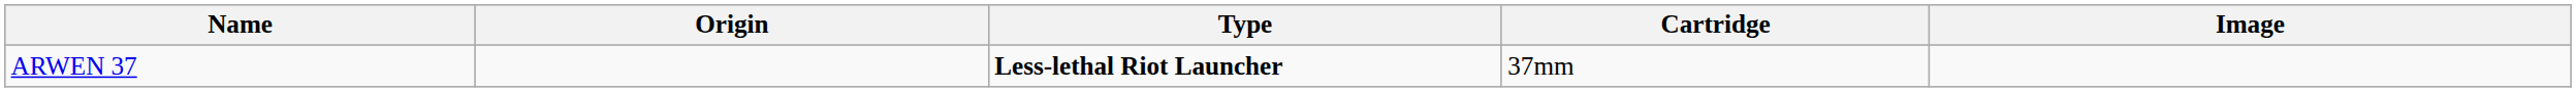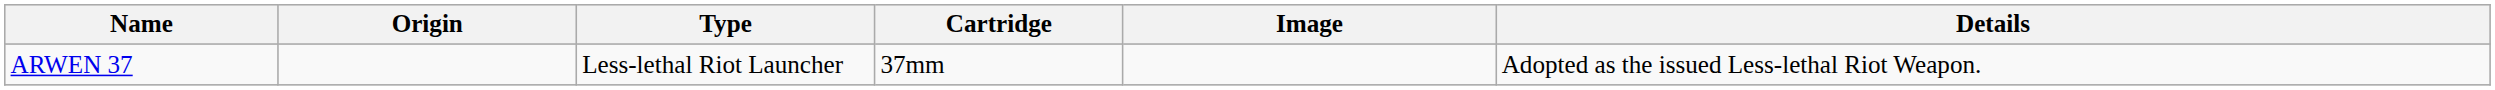 <table class="wikitable" style="margin:auto; width:100%;">
 <tr>
 <th style="text-align: center; width:11%;">Name</th>
 <th style="text-align: center; width:12%;">Origin</th>
 <th style="text-align: center; width:12%;">Type</th>
 <th style="text-align: center; width:10%;">Cartridge</th>
 <th style="text-align: center; width:15%;">Image</th>
+<th style="text-align: center; width:40%;">Details</th>
 </tr>
 <tr>
 <td><a href='#'>ARWEN 37</a></td>
 <td></td>
-<td><strong>Less-lethal Riot Launcher</strong></td>
+<td>Less-lethal Riot Launcher</td>
 <td>37mm</td>
 <td></td>
+<td>Adopted as the issued Less-lethal Riot Weapon.</td>
 </tr>
 </table>
